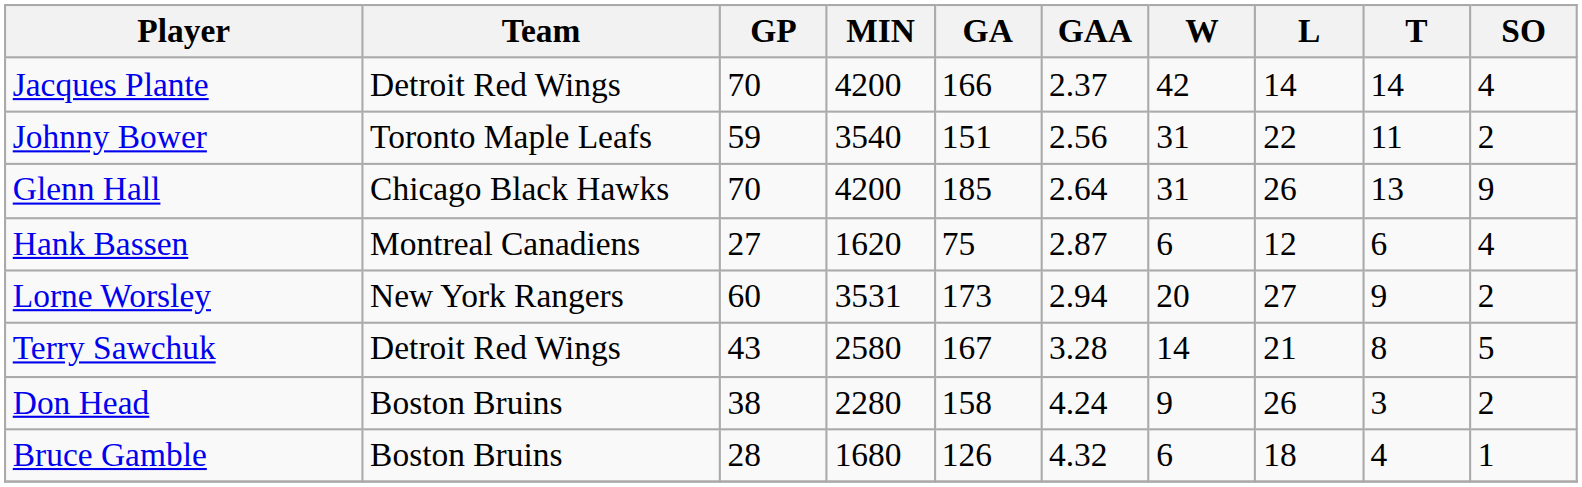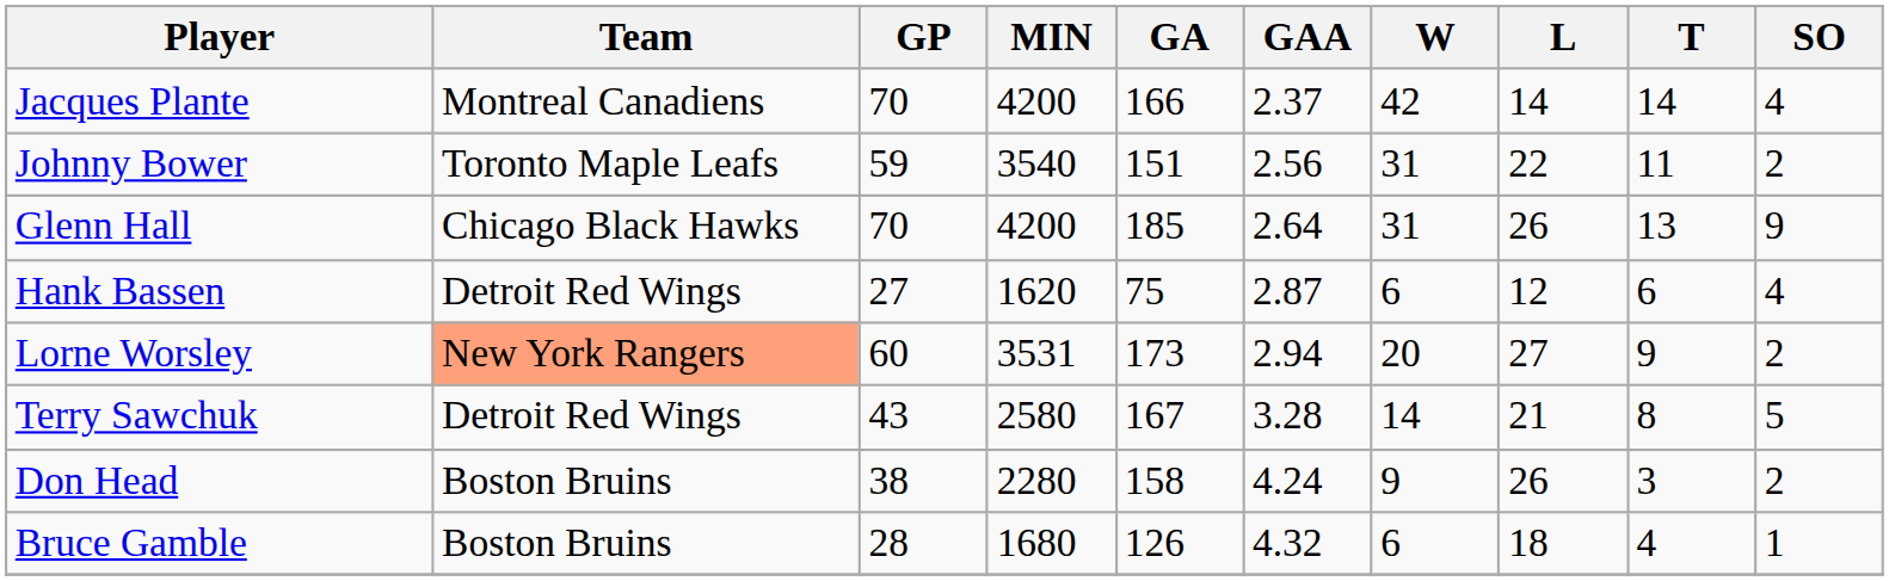 <table class="wikitable">
 <tr>
 <th bgcolor="#DDDDFF" width="20%">Player</th>
 <th bgcolor="#DDDDFF" width="20%">Team</th>
 <th bgcolor="#DDDDFF" width="6%">GP</th>
 <th bgcolor="#DDDDFF" width="6%">MIN</th>
 <th bgcolor="#DDDDFF" width="6%">GA</th>
 <th bgcolor="#DDDDFF" width="6%">GAA</th>
 <th bgcolor="#DDDDFF" width="6%">W</th>
 <th bgcolor="#DDDDFF" width="6%">L</th>
 <th bgcolor="#DDDDFF" width="6%">T</th>
 <th bgcolor="#DDDDFF" width="6%">SO</th>
 </tr>
 <tr>
 <td><a href='#'>Jacques Plante</a></td>
-<td>Detroit Red Wings</td>
+<td>Montreal Canadiens</td>
 <td>70</td>
 <td>4200</td>
 <td>166</td>
 <td>2.37</td>
 <td>42</td>
 <td>14</td>
 <td>14</td>
 <td>4</td>
 </tr>
 <tr>
 <td><a href='#'>Johnny Bower</a></td>
 <td>Toronto Maple Leafs</td>
 <td>59</td>
 <td>3540</td>
 <td>151</td>
 <td>2.56</td>
 <td>31</td>
 <td>22</td>
 <td>11</td>
 <td>2</td>
 </tr>
 <tr>
 <td><a href='#'>Glenn Hall</a></td>
 <td>Chicago Black Hawks</td>
 <td>70</td>
 <td>4200</td>
 <td>185</td>
 <td>2.64</td>
 <td>31</td>
 <td>26</td>
 <td>13</td>
 <td>9</td>
 </tr>
 <tr>
 <td><a href='#'>Hank Bassen</a></td>
-<td>Montreal Canadiens</td>
+<td>Detroit Red Wings</td>
 <td>27</td>
 <td>1620</td>
 <td>75</td>
 <td>2.87</td>
 <td>6</td>
 <td>12</td>
 <td>6</td>
 <td>4</td>
 </tr>
 <tr>
 <td><a href='#'>Lorne Worsley</a></td>
-<td>New York Rangers</td>
+<td style="background: lightsalmon;">New York Rangers</td>
 <td>60</td>
 <td>3531</td>
 <td>173</td>
 <td>2.94</td>
 <td>20</td>
 <td>27</td>
 <td>9</td>
 <td>2</td>
 </tr>
 <tr>
 <td><a href='#'>Terry Sawchuk</a></td>
 <td>Detroit Red Wings</td>
 <td>43</td>
 <td>2580</td>
 <td>167</td>
 <td>3.28</td>
 <td>14</td>
 <td>21</td>
 <td>8</td>
 <td>5</td>
 </tr>
 <tr>
 <td><a href='#'>Don Head</a></td>
 <td>Boston Bruins</td>
 <td>38</td>
 <td>2280</td>
 <td>158</td>
 <td>4.24</td>
 <td>9</td>
 <td>26</td>
 <td>3</td>
 <td>2</td>
 </tr>
 <tr>
 <td><a href='#'>Bruce Gamble</a></td>
 <td>Boston Bruins</td>
 <td>28</td>
 <td>1680</td>
 <td>126</td>
 <td>4.32</td>
 <td>6</td>
 <td>18</td>
 <td>4</td>
 <td>1</td>
 </tr>
 <tr>
 </tr>
 </table>
